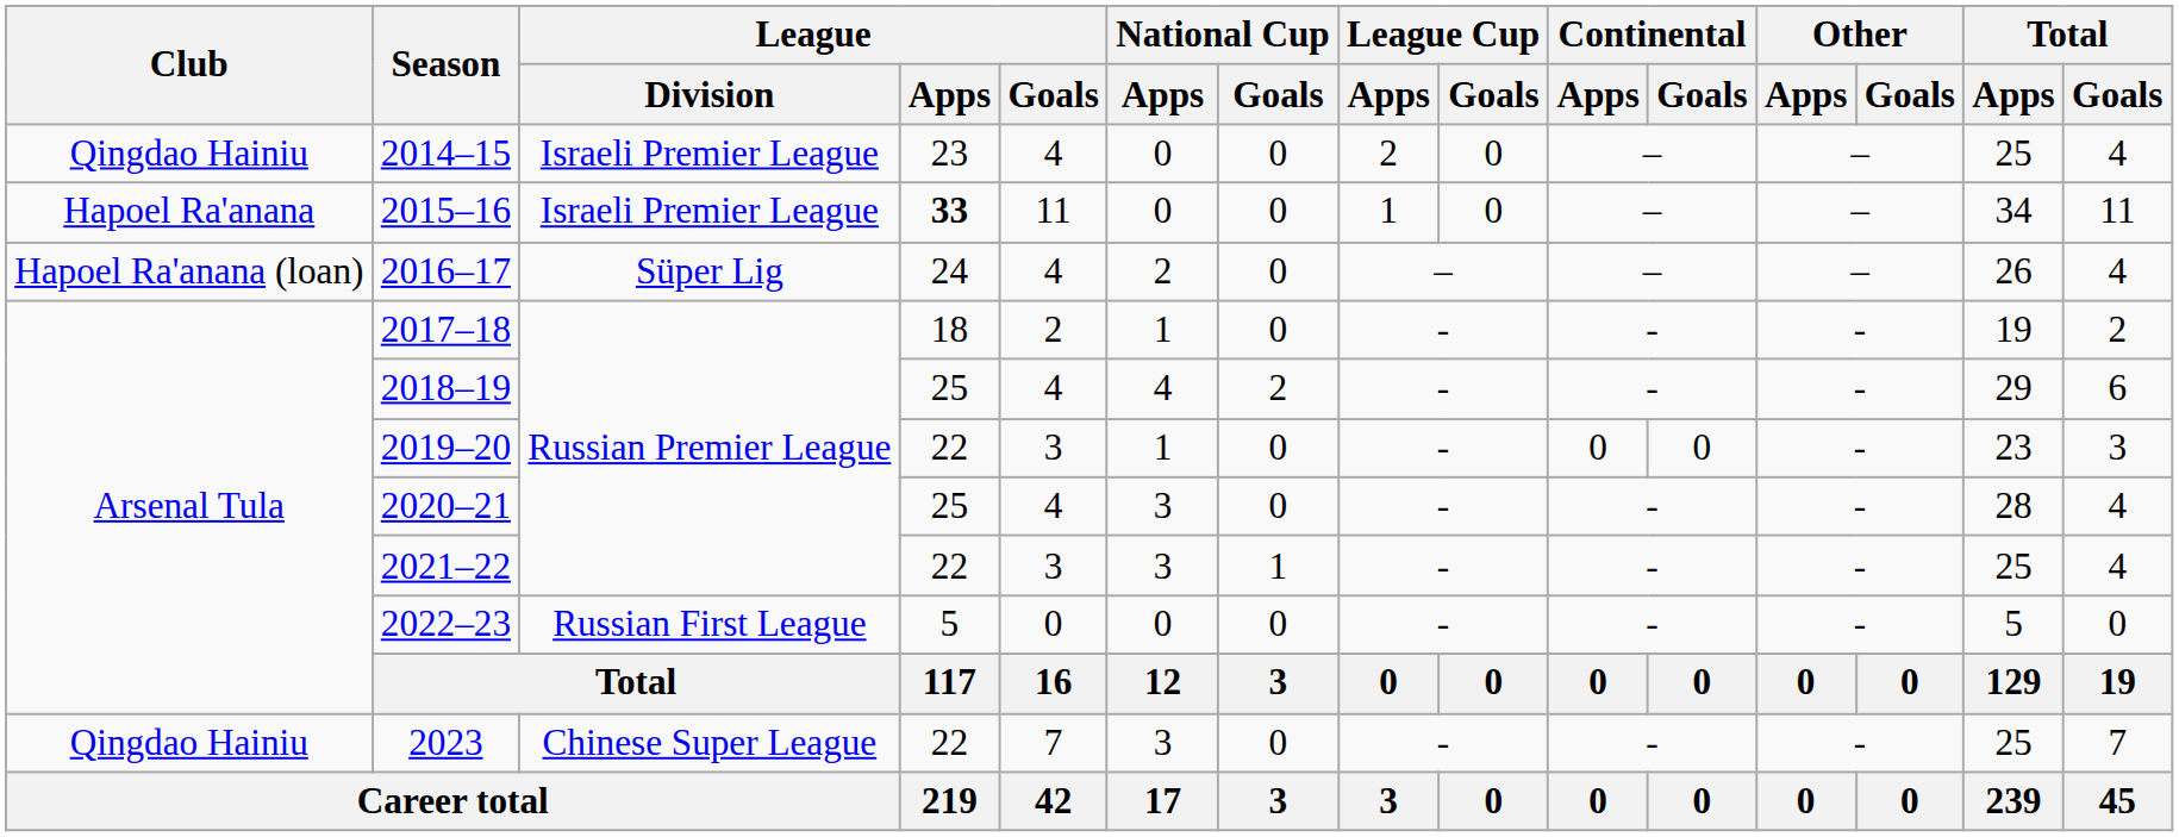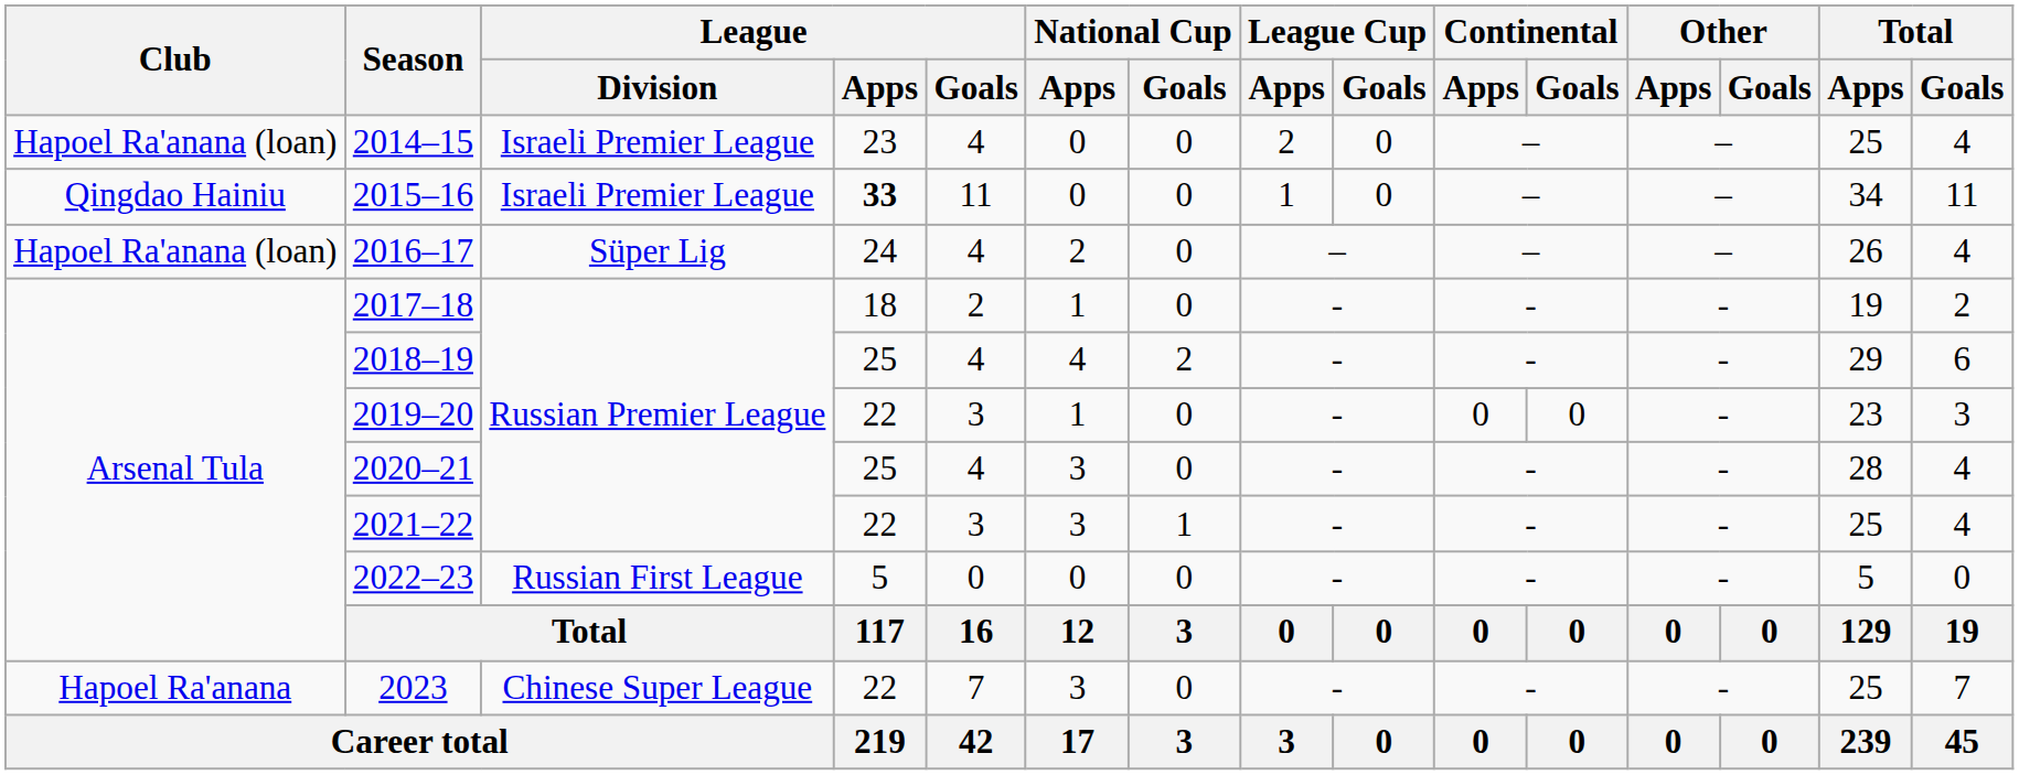 <table class="wikitable" style="text-align: center">
 <tr>
 <th rowspan="2">Club</th>
 <th rowspan="2">Season</th>
 <th colspan="3">League</th>
 <th colspan="2">National Cup</th>
 <th colspan="2">League Cup</th>
 <th colspan="2">Continental</th>
 <th colspan="2">Other</th>
 <th colspan="2">Total</th>
 </tr>
 <tr>
 <th>Division</th>
 <th>Apps</th>
 <th>Goals</th>
 <th>Apps</th>
 <th>Goals</th>
 <th>Apps</th>
 <th>Goals</th>
 <th>Apps</th>
 <th>Goals</th>
 <th>Apps</th>
 <th>Goals</th>
 <th>Apps</th>
 <th>Goals</th>
 </tr>
 <tr>
-<td><a href='#'>Qingdao Hainiu</a></td>
+<td><a href='#'>Hapoel Ra'anana</a> (loan)</td>
 <td><a href='#'>2014–15</a></td>
 <td><a href='#'>Israeli Premier League</a></td>
 <td>23</td>
 <td>4</td>
 <td>0</td>
 <td>0</td>
 <td>2</td>
 <td>0</td>
 <td colspan="2">–</td>
 <td colspan="2">–</td>
 <td>25</td>
 <td>4</td>
 </tr>
 <tr>
-<td><a href='#'>Hapoel Ra'anana</a></td>
+<td><a href='#'>Qingdao Hainiu</a></td>
 <td><a href='#'>2015–16</a></td>
 <td><a href='#'>Israeli Premier League</a></td>
 <td><strong>33</strong></td>
 <td>11</td>
 <td>0</td>
 <td>0</td>
 <td>1</td>
 <td>0</td>
 <td colspan="2">–</td>
 <td colspan="2">–</td>
 <td>34</td>
 <td>11</td>
 </tr>
 <tr>
 <td><a href='#'>Hapoel Ra'anana</a> (loan)</td>
 <td><a href='#'>2016–17</a></td>
 <td><a href='#'>Süper Lig</a></td>
 <td>24</td>
 <td>4</td>
 <td>2</td>
 <td>0</td>
 <td colspan="2">–</td>
 <td colspan="2">–</td>
 <td colspan="2">–</td>
 <td>26</td>
 <td>4</td>
 </tr>
 <tr>
 <td rowspan="7"><a href='#'>Arsenal Tula</a></td>
 <td><a href='#'>2017–18</a></td>
 <td rowspan="5"><a href='#'>Russian Premier League</a></td>
 <td>18</td>
 <td>2</td>
 <td>1</td>
 <td>0</td>
 <td colspan="2">-</td>
 <td colspan="2">-</td>
 <td colspan="2">-</td>
 <td>19</td>
 <td>2</td>
 </tr>
 <tr>
 <td><a href='#'>2018–19</a></td>
 <td>25</td>
 <td>4</td>
 <td>4</td>
 <td>2</td>
 <td colspan="2">-</td>
 <td colspan="2">-</td>
 <td colspan="2">-</td>
 <td>29</td>
 <td>6</td>
 </tr>
 <tr>
 <td><a href='#'>2019–20</a></td>
 <td>22</td>
 <td>3</td>
 <td>1</td>
 <td>0</td>
 <td colspan="2">-</td>
 <td>0</td>
 <td>0</td>
 <td colspan="2">-</td>
 <td>23</td>
 <td>3</td>
 </tr>
 <tr>
 <td><a href='#'>2020–21</a></td>
 <td>25</td>
 <td>4</td>
 <td>3</td>
 <td>0</td>
 <td colspan="2">-</td>
 <td colspan="2">-</td>
 <td colspan="2">-</td>
 <td>28</td>
 <td>4</td>
 </tr>
 <tr>
 <td><a href='#'>2021–22</a></td>
 <td>22</td>
 <td>3</td>
 <td>3</td>
 <td>1</td>
 <td colspan="2">-</td>
 <td colspan="2">-</td>
 <td colspan="2">-</td>
 <td>25</td>
 <td>4</td>
 </tr>
 <tr>
 <td><a href='#'>2022–23</a></td>
 <td><a href='#'>Russian First League</a></td>
 <td>5</td>
 <td>0</td>
 <td>0</td>
 <td>0</td>
 <td colspan="2">-</td>
 <td colspan="2">-</td>
 <td colspan="2">-</td>
 <td>5</td>
 <td>0</td>
 </tr>
 <tr>
 <th colspan="2">Total</th>
 <th>117</th>
 <th>16</th>
 <th>12</th>
 <th>3</th>
 <th>0</th>
 <th>0</th>
 <th>0</th>
 <th>0</th>
 <th>0</th>
 <th>0</th>
 <th>129</th>
 <th>19</th>
 </tr>
 <tr>
-<td><a href='#'>Qingdao Hainiu</a></td>
+<td><a href='#'>Hapoel Ra'anana</a></td>
 <td><a href='#'>2023</a></td>
 <td><a href='#'>Chinese Super League</a></td>
 <td>22</td>
 <td>7</td>
 <td>3</td>
 <td>0</td>
 <td colspan="2">-</td>
 <td colspan="2">-</td>
 <td colspan="2">-</td>
 <td>25</td>
 <td>7</td>
 </tr>
 <tr>
 <th colspan="3">Career total</th>
 <th>219</th>
 <th>42</th>
 <th>17</th>
 <th>3</th>
 <th>3</th>
 <th>0</th>
 <th>0</th>
 <th>0</th>
 <th>0</th>
 <th>0</th>
 <th>239</th>
 <th>45</th>
 </tr>
 </table>
